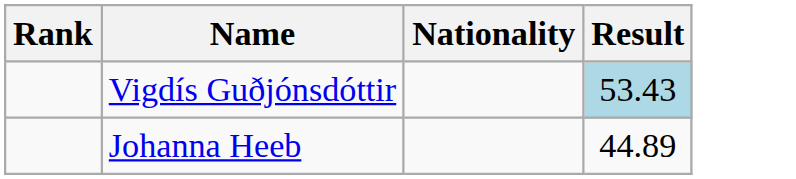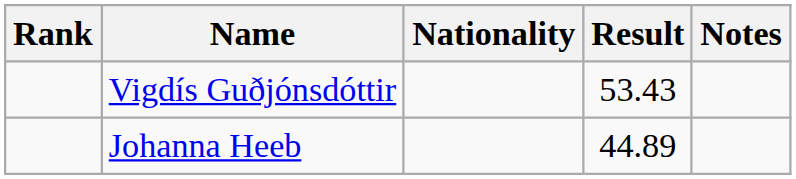 <table class="wikitable sortable" style="text-align:center; font-size:95%">
 <tr>
 <th>Rank</th>
 <th>Name</th>
 <th>Nationality</th>
 <th>Result</th>
+<th>Notes</th>
 </tr>
 <tr>
 <td></td>
 <td align=left><a href='#'>Vigdís Guðjónsdóttir</a></td>
 <td align=left></td>
-<td style="background: lightblue;">53.43</td>
+<td>53.43</td>
+<td></td>
 </tr>
 <tr>
 <td></td>
 <td align=left><a href='#'>Johanna Heeb</a></td>
 <td align=left></td>
 <td>44.89</td>
+<td></td>
 </tr>
 </table>
